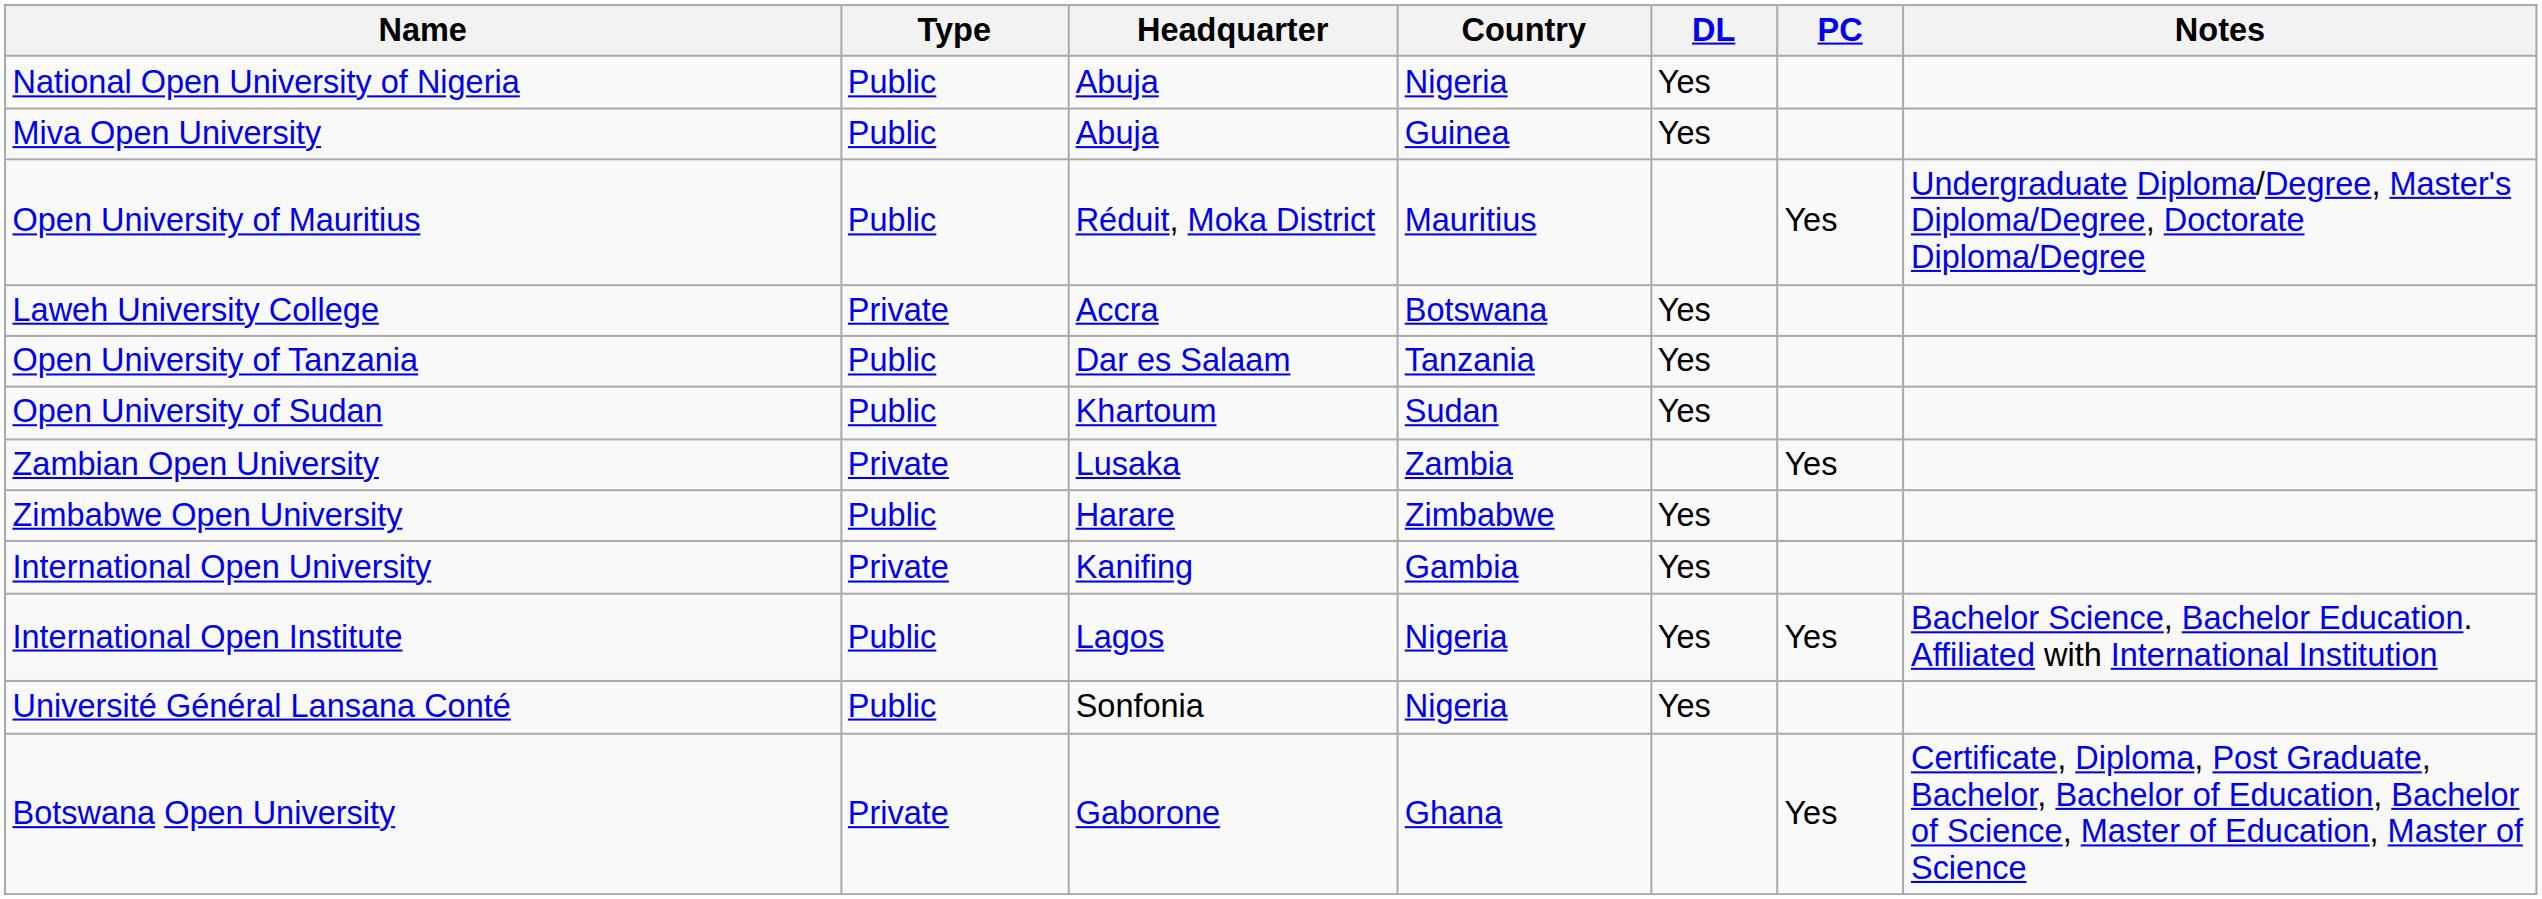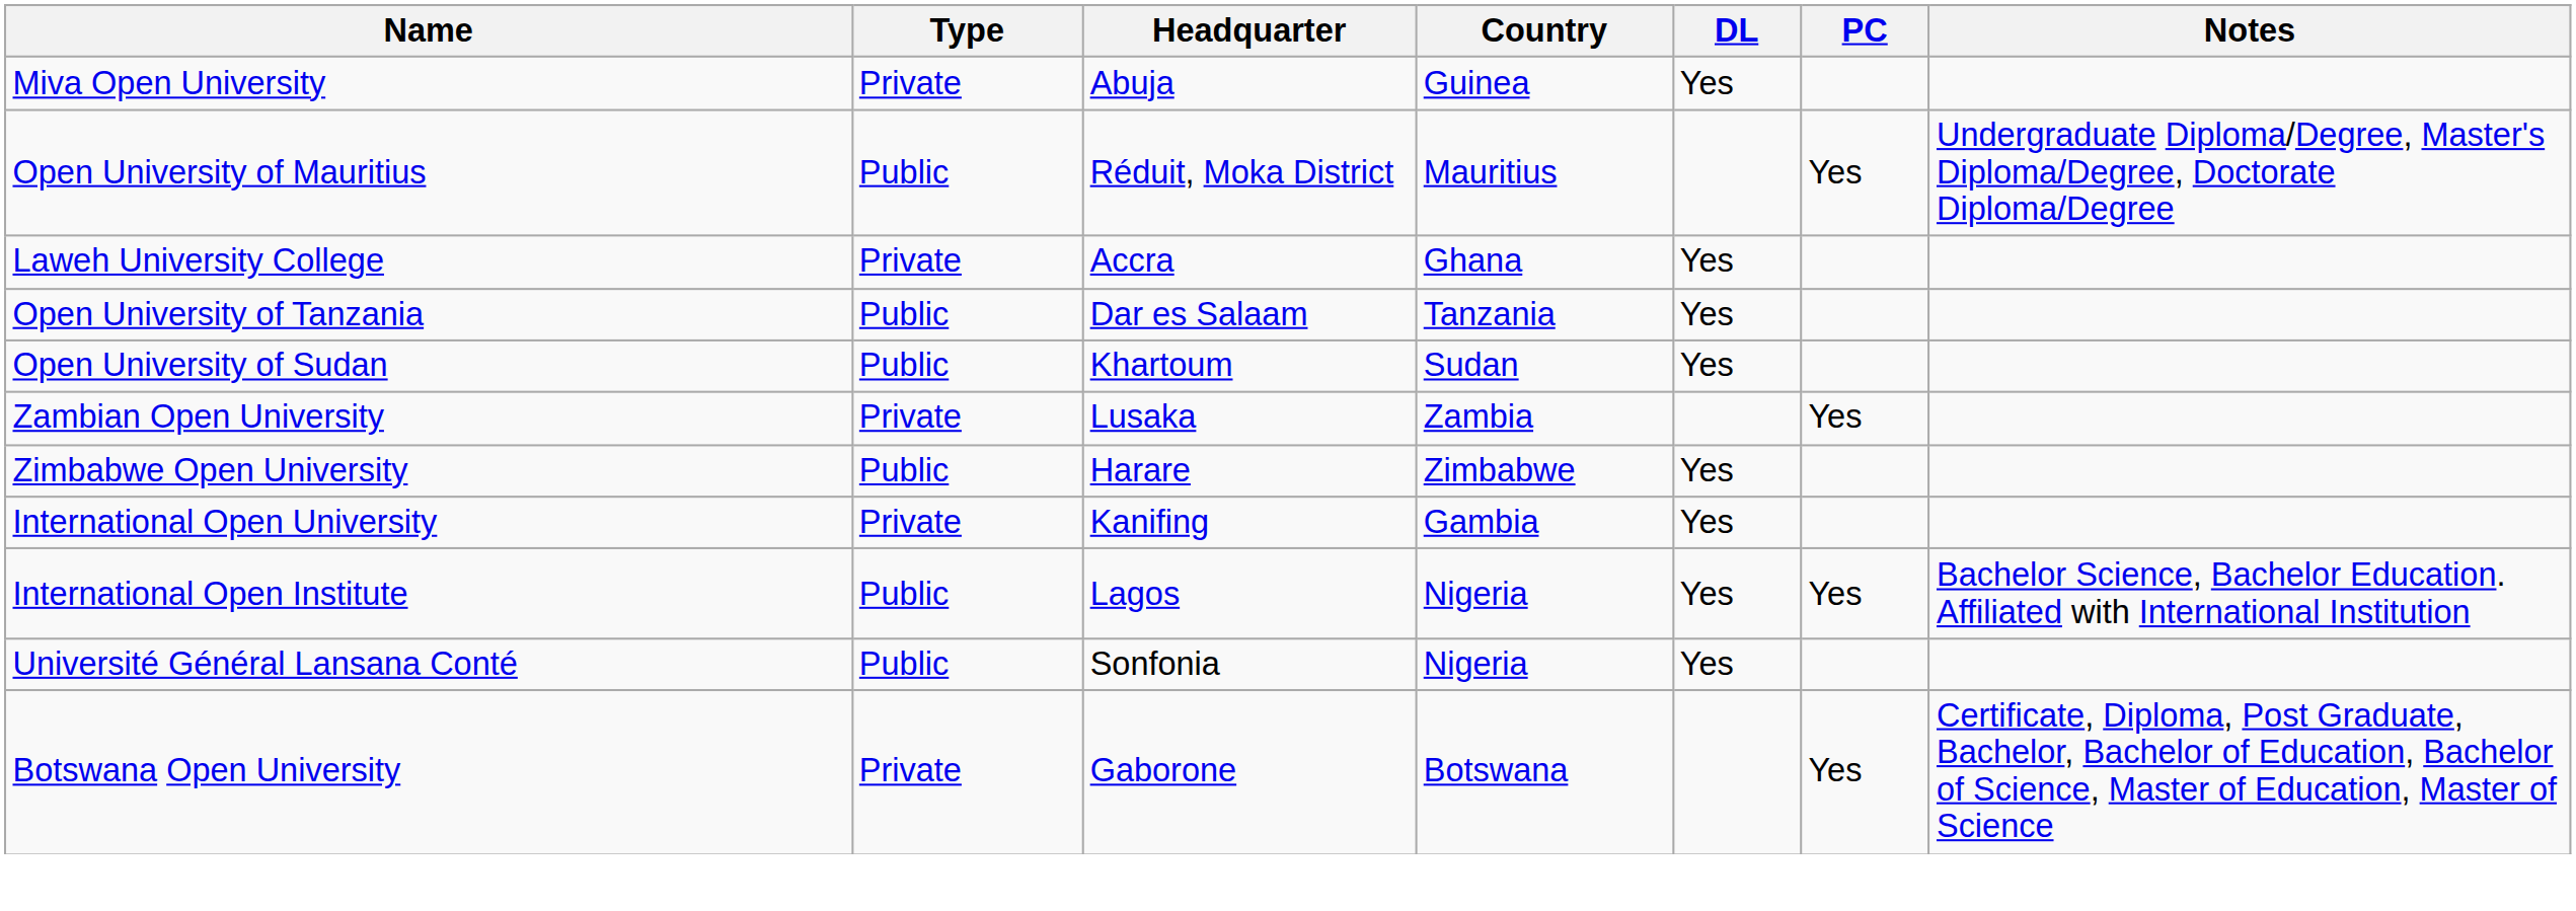 <table class="wikitable sortable">
 <tr>
 <th scope="col" style="width: 33%;">Name</th>
 <th scope="col" style="width: 9%;">Type</th>
 <th scope="col" style="width: 13%;">Headquarter</th>
 <th scope="col" style="width: 10%;">Country</th>
 <th scope="col" style="width: 5%;"><a href='#'>DL</a></th>
 <th scope="col" style="width: 5%;"><a href='#'>PC</a></th>
 <th scope="col">Notes</th>
 </tr>
 <tr>
-<td><a href='#'>National Open University of Nigeria</a></td>
-<td><a href='#'>Public</a></td>
-<td><a href='#'>Abuja</a></td>
-<td><a href='#'>Nigeria</a></td>
-<td>Yes</td>
-<td></td>
-<td></td>
-</tr>
-<tr>
 <td><a href='#'>Miva Open University</a></td>
-<td><a href='#'>Public</a></td>
+<td><a href='#'>Private</a></td>
 <td><a href='#'>Abuja</a></td>
 <td><a href='#'>Guinea</a></td>
 <td>Yes</td>
 <td></td>
 <td></td>
 </tr>
 <tr>
 <td><a href='#'>Open University of Mauritius</a></td>
 <td><a href='#'>Public</a></td>
 <td><a href='#'>Réduit</a>, <a href='#'>Moka District</a></td>
 <td><a href='#'>Mauritius</a></td>
 <td></td>
 <td>Yes</td>
 <td><a href='#'>Undergraduate</a> <a href='#'>Diploma</a>/<a href='#'>Degree</a>, <a href='#'>Master's Diploma/Degree</a>, <a href='#'>Doctorate Diploma/Degree</a></td>
 </tr>
 <tr>
 <td><a href='#'>Laweh University College</a></td>
 <td><a href='#'>Private</a></td>
 <td><a href='#'>Accra</a></td>
-<td><a href='#'>Botswana</a></td>
+<td><a href='#'>Ghana</a></td>
 <td>Yes</td>
 <td></td>
 <td></td>
 </tr>
 <tr>
 <td><a href='#'>Open University of Tanzania</a></td>
 <td><a href='#'>Public</a></td>
 <td><a href='#'>Dar es Salaam</a></td>
 <td><a href='#'>Tanzania</a></td>
 <td>Yes</td>
 <td></td>
 <td></td>
 </tr>
 <tr>
 <td><a href='#'>Open University of Sudan</a></td>
 <td><a href='#'>Public</a></td>
 <td><a href='#'>Khartoum</a></td>
 <td><a href='#'>Sudan</a></td>
 <td>Yes</td>
 <td></td>
 <td></td>
 </tr>
 <tr>
 <td><a href='#'>Zambian Open University</a></td>
 <td><a href='#'>Private</a></td>
 <td><a href='#'>Lusaka</a></td>
 <td><a href='#'>Zambia</a></td>
 <td></td>
 <td>Yes</td>
 <td></td>
 </tr>
 <tr>
 <td><a href='#'>Zimbabwe Open University</a></td>
 <td><a href='#'>Public</a></td>
 <td><a href='#'>Harare</a></td>
 <td><a href='#'>Zimbabwe</a></td>
 <td>Yes</td>
 <td></td>
 <td></td>
 </tr>
 <tr>
 <td><a href='#'>International Open University</a></td>
 <td><a href='#'>Private</a></td>
 <td><a href='#'>Kanifing</a></td>
 <td><a href='#'>Gambia</a></td>
 <td>Yes</td>
 <td></td>
 <td></td>
 </tr>
 <tr>
 <td><a href='#'>International Open Institute</a></td>
 <td><a href='#'>Public</a></td>
 <td><a href='#'>Lagos</a></td>
 <td><a href='#'>Nigeria</a></td>
 <td>Yes</td>
 <td>Yes</td>
 <td><a href='#'>Bachelor Science</a>, <a href='#'>Bachelor Education</a>. <a href='#'>Affiliated</a> with <a href='#'>International Institution</a></td>
 </tr>
 <tr>
 <td><a href='#'>Université Général Lansana Conté</a></td>
 <td><a href='#'>Public</a></td>
 <td>Sonfonia</td>
 <td><a href='#'>Nigeria</a></td>
 <td>Yes</td>
 <td></td>
 <td></td>
 </tr>
 <tr>
 <td><a href='#'>Botswana</a> <a href='#'>Open University</a></td>
 <td><a href='#'>Private</a></td>
 <td><a href='#'>Gaborone</a></td>
-<td><a href='#'>Ghana</a></td>
+<td><a href='#'>Botswana</a></td>
 <td></td>
 <td>Yes</td>
 <td><a href='#'>Certificate</a>, <a href='#'>Diploma</a>, <a href='#'>Post Graduate</a>, <a href='#'>Bachelor</a>, <a href='#'>Bachelor of Education</a>, <a href='#'>Bachelor of Science</a>, <a href='#'>Master of Education</a>, <a href='#'>Master of Science</a></td>
 </tr>
 </table>
